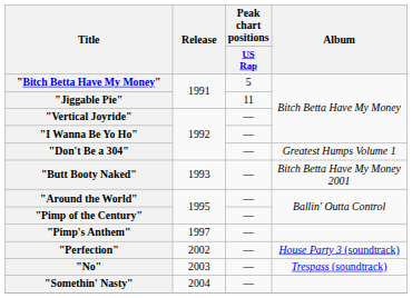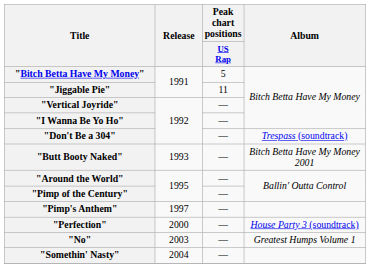 <table class="wikitable plainrowheaders" style="text-align:center;">
 <tr>
 <th scope="col" rowspan="2" style="width:15em;">Title</th>
 <th scope="col" rowspan="2" style="width:0.5em;">Release</th>
 <th colspan="1" scope="col">Peak chart positions</th>
 <th scope="col" rowspan="2" style="width:12em;">Album</th>
 </tr>
 <tr>
 <th scope="col" style="width:2.9em;font-size:90%;"><a href='#'>US<br>Rap</a></th>
 </tr>
 <tr>
 <th scope="row">"<a href='#'>Bitch Betta Have My Money</a>"</th>
 <td rowspan="2" width="70px">1991</td>
 <td>5</td>
 <td rowspan="4"><em>Bitch Betta Have My Money</em></td>
 </tr>
 <tr>
 <th scope="row">"Jiggable Pie"</th>
 <td>11</td>
 </tr>
 <tr>
 <th scope="row">"Vertical Joyride"</th>
 <td rowspan="3" width="70px">1992</td>
 <td>—</td>
 </tr>
 <tr>
 <th scope="row">"I Wanna Be Yo Ho"</th>
 <td>—</td>
 </tr>
 <tr>
 <th scope="row">"Don't Be a 304"</th>
 <td>—</td>
-<td><em>Greatest Humps Volume 1</em></td>
+<td><a href='#'><em>Trespass</em> (soundtrack)</a></td>
 </tr>
 <tr>
 <th scope="row">"Butt Booty Naked"</th>
 <td width="70px">1993</td>
 <td>—</td>
 <td><em>Bitch Betta Have My Money 2001</em></td>
 </tr>
 <tr>
 <th scope="row">"Around the World"</th>
 <td rowspan="2" width="70px">1995</td>
 <td>—</td>
 <td rowspan="2"><em>Ballin' Outta Control</em></td>
 </tr>
 <tr>
 <th scope="row">"Pimp of the Century"</th>
 <td>—</td>
 </tr>
 <tr>
 <th scope="row">"Pimp's Anthem"</th>
 <td width="70px">1997</td>
 <td>—</td>
 <td></td>
 </tr>
 <tr>
 <th scope="row">"Perfection"</th>
-<td width="70px">2002</td>
+<td width="70px">2000</td>
 <td>—</td>
 <td><a href='#'><em>House Party 3</em> (soundtrack)</a></td>
 </tr>
 <tr>
 <th scope="row">"No"</th>
 <td width="70px">2003</td>
 <td>—</td>
-<td><a href='#'><em>Trespass</em> (soundtrack)</a></td>
+<td><em>Greatest Humps Volume 1</em></td>
 </tr>
 <tr>
 <th scope="row">"Somethin' Nasty"</th>
 <td width="70px">2004</td>
 <td>—</td>
 <td></td>
 </tr>
 <tr>
 </tr>
 </table>
